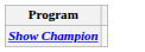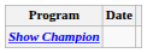 <table class="wikitable plainrowheaders">
 <tr>
 <th scope="col">Program</th>
+<th scope="col">Date</th>
 <th scope="col" class="unsortable"></th>
 </tr>
 <tr>
 <th scope="row"><em><a href='#'>Show Champion</a></em></th>
+<td></td>
 <td style="text-align:center"></td>
 </tr>
 </table>
